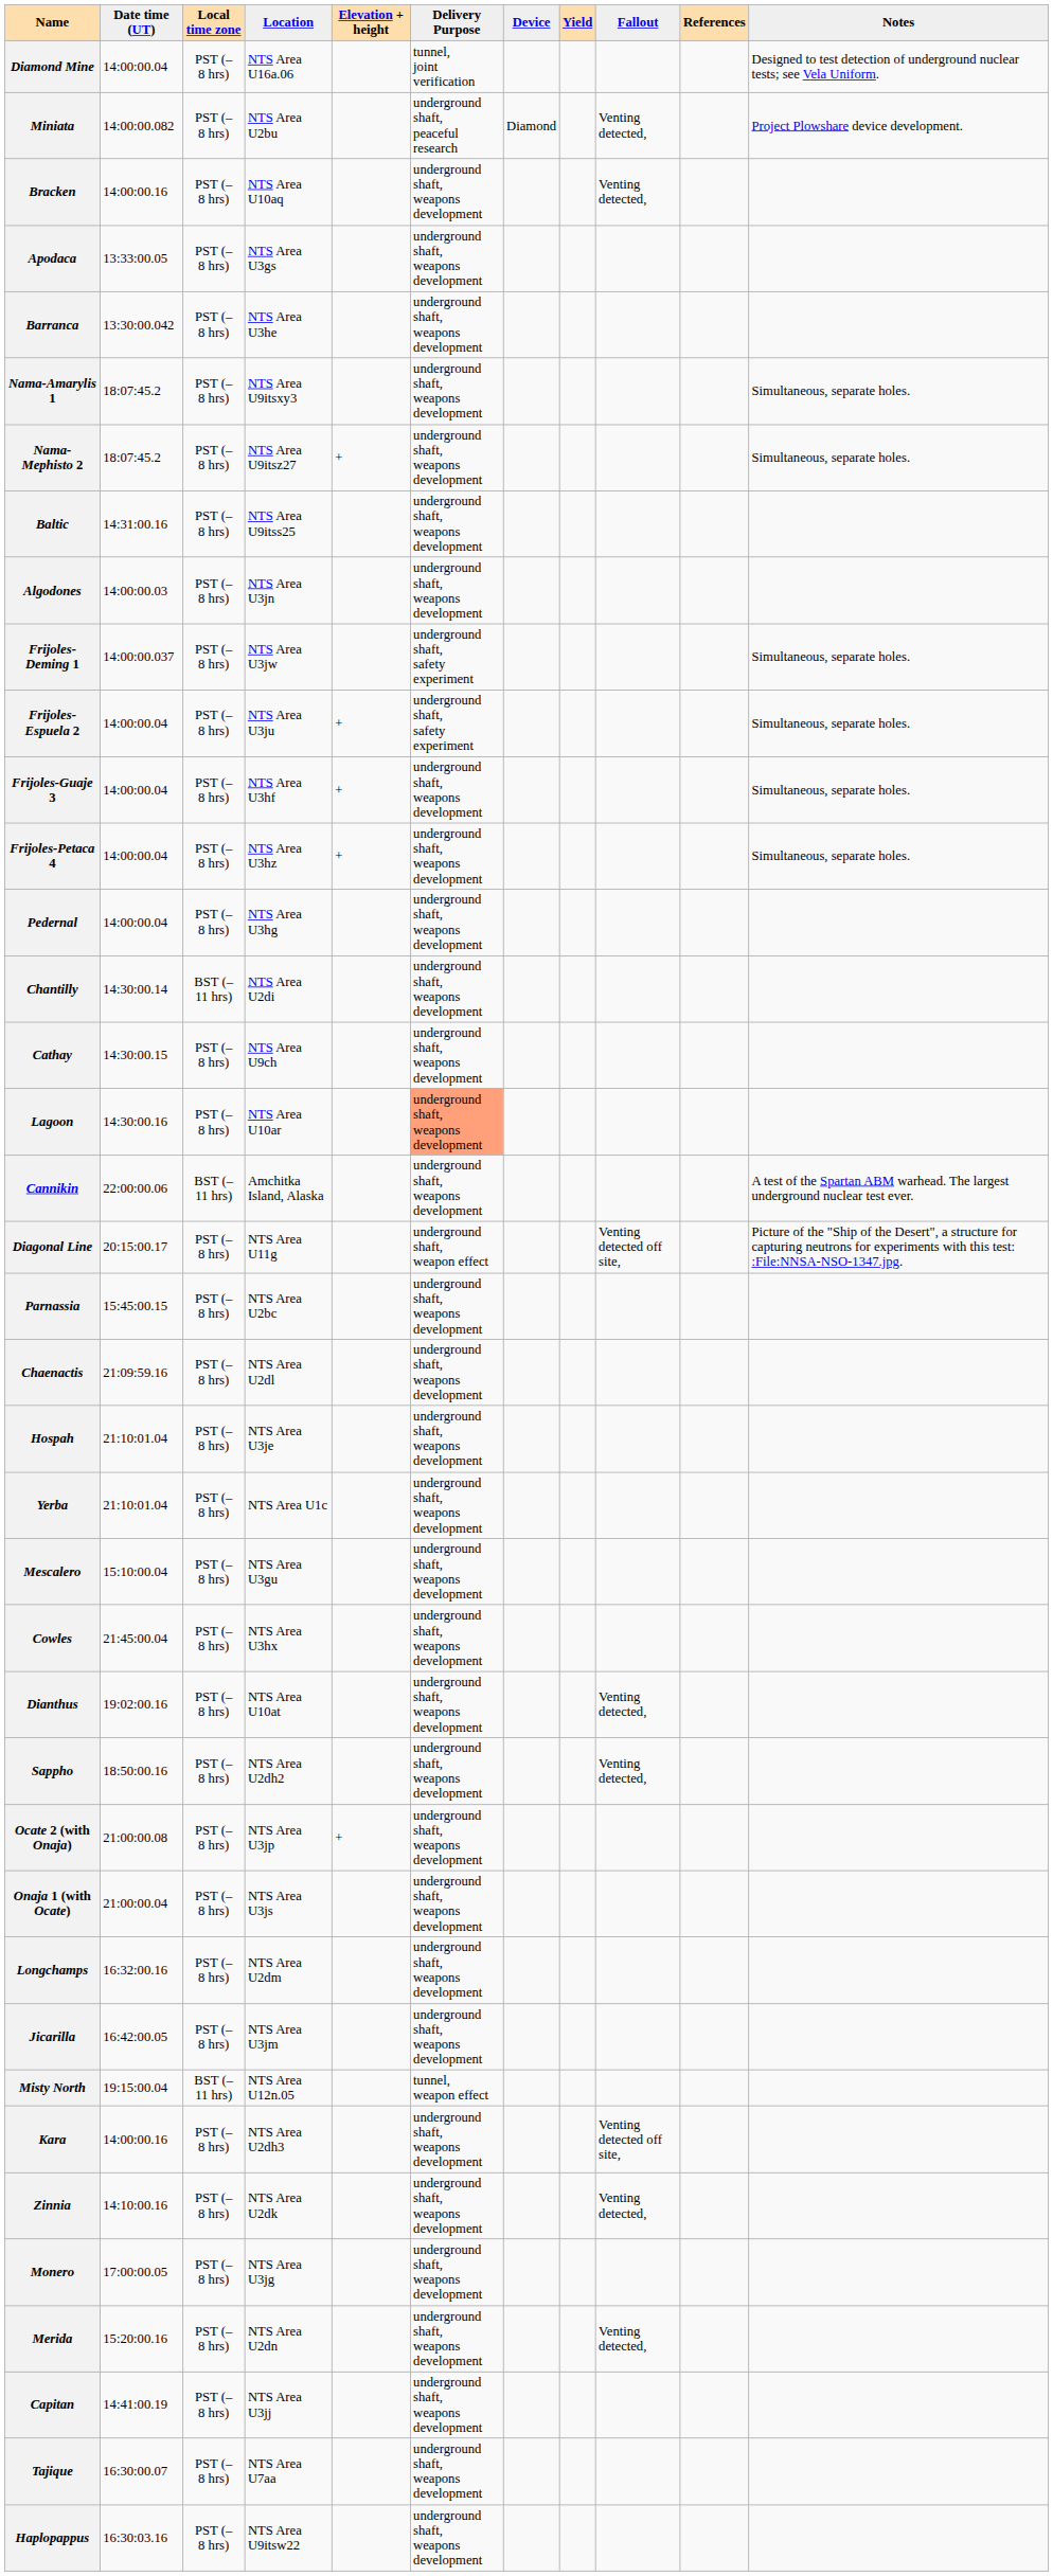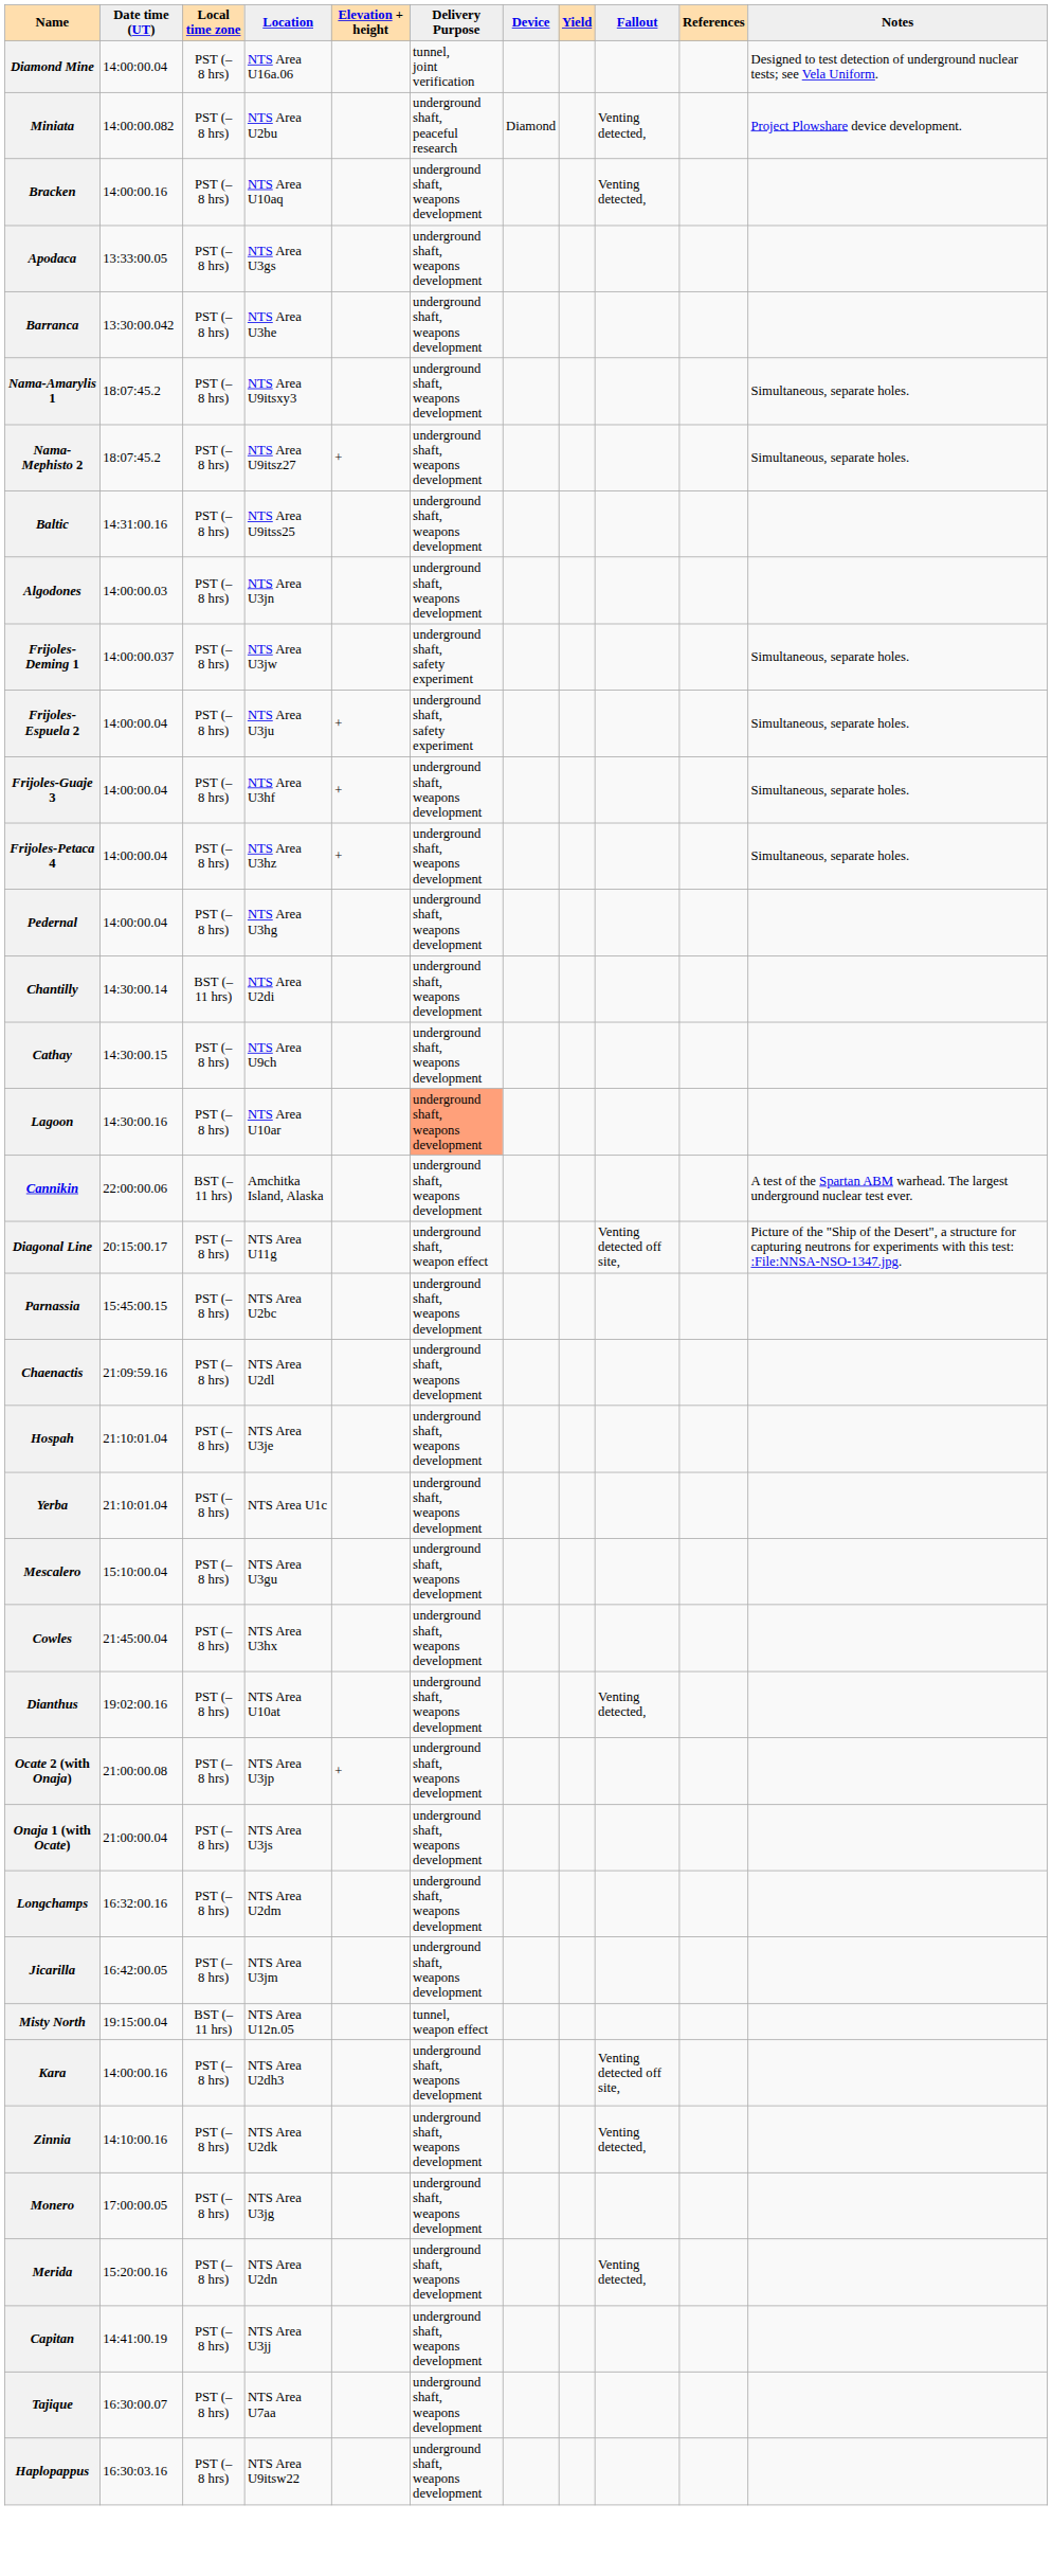 <table class="wikitable sortable">
 <tr>
 <th style="background:#ffdead;">Name</th>
 <th style="background:#efefef;">Date time (<a href='#'>UT</a>)</th>
 <th style="background:#ffdead;">Local <a href='#'>time zone</a></th>
 <th style="background:#efefef;"><a href='#'>Location</a></th>
 <th style="background:#ffdead;"><a href='#'>Elevation</a> + height</th>
 <th style="background:#efefef;">Delivery<br>Purpose</th>
 <th style="background:#efefef;"><a href='#'>Device</a></th>
 <th style="background:#ffdead;"><a href='#'>Yield</a></th>
 <th style="background:#efefef;" class="unsortable"><a href='#'>Fallout</a></th>
 <th style="background:#ffdead;" class="unsortable">References</th>
 <th style="background:#efefef;" class="unsortable">Notes</th>
 </tr>
 <tr>
 <th><em>Diamond Mine</em></th>
 <td> 14:00:00.04</td>
 <td style="text-align:center;">PST (–8 hrs)<br></td>
 <td><a href='#'>NTS</a> Area U16a.06 </td>
 <td> </td>
 <td>tunnel,<br>joint verification</td>
 <td></td>
 <td style="text-align:center;"></td>
 <td></td>
 <td></td>
 <td>Designed to test detection of underground nuclear tests; see <a href='#'>Vela Uniform</a>.</td>
 </tr>
 <tr>
 <th><em>Miniata</em></th>
 <td> 14:00:00.082</td>
 <td style="text-align:center;">PST (–8 hrs)<br></td>
 <td><a href='#'>NTS</a> Area U2bu </td>
 <td> </td>
 <td>underground shaft,<br>peaceful research</td>
 <td>Diamond</td>
 <td style="text-align:center;"></td>
 <td>Venting detected, </td>
 <td></td>
 <td><a href='#'>Project Plowshare</a> device development.</td>
 </tr>
 <tr>
 <th><em>Bracken</em></th>
 <td> 14:00:00.16</td>
 <td style="text-align:center;">PST (–8 hrs)<br></td>
 <td><a href='#'>NTS</a> Area U10aq </td>
 <td> </td>
 <td>underground shaft,<br>weapons development</td>
 <td></td>
 <td style="text-align:center;"></td>
 <td>Venting detected, </td>
 <td></td>
 <td></td>
 </tr>
 <tr>
 <th><em>Apodaca</em></th>
 <td> 13:33:00.05</td>
 <td style="text-align:center;">PST (–8 hrs)<br></td>
 <td><a href='#'>NTS</a> Area U3gs </td>
 <td> </td>
 <td>underground shaft,<br>weapons development</td>
 <td></td>
 <td style="text-align:center;"></td>
 <td></td>
 <td></td>
 <td></td>
 </tr>
 <tr>
 <th><em>Barranca</em></th>
 <td> 13:30:00.042</td>
 <td style="text-align:center;">PST (–8 hrs)<br></td>
 <td><a href='#'>NTS</a> Area U3he </td>
 <td> </td>
 <td>underground shaft,<br>weapons development</td>
 <td></td>
 <td style="text-align:center;"></td>
 <td></td>
 <td></td>
 <td></td>
 </tr>
 <tr>
 <th><em>Nama-Amarylis</em> 1</th>
 <td> 18:07:45.2</td>
 <td style="text-align:center;">PST (–8 hrs)<br></td>
 <td><a href='#'>NTS</a> Area U9itsxy3 </td>
 <td> </td>
 <td>underground shaft,<br>weapons development</td>
 <td></td>
 <td style="text-align:center;"></td>
 <td></td>
 <td></td>
 <td>Simultaneous, separate holes.</td>
 </tr>
 <tr>
 <th><em>Nama-Mephisto</em> 2</th>
 <td> 18:07:45.2</td>
 <td style="text-align:center;">PST (–8 hrs)<br></td>
 <td><a href='#'>NTS</a> Area U9itsz27 </td>
 <td> +</td>
 <td>underground shaft,<br>weapons development</td>
 <td></td>
 <td style="text-align:center;"></td>
 <td></td>
 <td></td>
 <td>Simultaneous, separate holes.</td>
 </tr>
 <tr>
 <th><em>Baltic</em></th>
 <td> 14:31:00.16</td>
 <td style="text-align:center;">PST (–8 hrs)<br></td>
 <td><a href='#'>NTS</a> Area U9itss25 </td>
 <td> </td>
 <td>underground shaft,<br>weapons development</td>
 <td></td>
 <td style="text-align:center;"></td>
 <td></td>
 <td></td>
 <td></td>
 </tr>
 <tr>
 <th><em>Algodones</em></th>
 <td> 14:00:00.03</td>
 <td style="text-align:center;">PST (–8 hrs)<br></td>
 <td><a href='#'>NTS</a> Area U3jn </td>
 <td> </td>
 <td>underground shaft,<br>weapons development</td>
 <td></td>
 <td style="text-align:center;"></td>
 <td></td>
 <td></td>
 <td></td>
 </tr>
 <tr>
 <th><em>Frijoles-Deming</em> 1</th>
 <td> 14:00:00.037</td>
 <td style="text-align:center;">PST (–8 hrs)<br></td>
 <td><a href='#'>NTS</a> Area U3jw </td>
 <td> </td>
 <td>underground shaft,<br>safety experiment</td>
 <td></td>
 <td style="text-align:center;"></td>
 <td></td>
 <td></td>
 <td>Simultaneous, separate holes.</td>
 </tr>
 <tr>
 <th><em>Frijoles-Espuela</em> 2</th>
 <td> 14:00:00.04</td>
 <td style="text-align:center;">PST (–8 hrs)<br></td>
 <td><a href='#'>NTS</a> Area U3ju </td>
 <td> +</td>
 <td>underground shaft,<br>safety experiment</td>
 <td></td>
 <td style="text-align:center;"></td>
 <td></td>
 <td></td>
 <td>Simultaneous, separate holes.</td>
 </tr>
 <tr>
 <th><em>Frijoles-Guaje</em> 3</th>
 <td> 14:00:00.04</td>
 <td style="text-align:center;">PST (–8 hrs)<br></td>
 <td><a href='#'>NTS</a> Area U3hf </td>
 <td> +</td>
 <td>underground shaft,<br>weapons development</td>
 <td></td>
 <td style="text-align:center;"></td>
 <td></td>
 <td></td>
 <td>Simultaneous, separate holes.</td>
 </tr>
 <tr>
 <th><em>Frijoles-Petaca</em> 4</th>
 <td> 14:00:00.04</td>
 <td style="text-align:center;">PST (–8 hrs)<br></td>
 <td><a href='#'>NTS</a> Area U3hz </td>
 <td> +</td>
 <td>underground shaft,<br>weapons development</td>
 <td></td>
 <td style="text-align:center;"></td>
 <td></td>
 <td></td>
 <td>Simultaneous, separate holes.</td>
 </tr>
 <tr>
 <th><em>Pedernal</em></th>
 <td> 14:00:00.04</td>
 <td style="text-align:center;">PST (–8 hrs)<br></td>
 <td><a href='#'>NTS</a> Area U3hg </td>
 <td> </td>
 <td>underground shaft,<br>weapons development</td>
 <td></td>
 <td style="text-align:center;"></td>
 <td></td>
 <td></td>
 <td></td>
 </tr>
 <tr>
 <th><em>Chantilly</em></th>
 <td> 14:30:00.14</td>
 <td style="text-align:center;">BST (–11 hrs)<br></td>
 <td><a href='#'>NTS</a> Area U2di </td>
 <td> </td>
 <td>underground shaft,<br>weapons development</td>
 <td></td>
 <td style="text-align:center;"></td>
 <td></td>
 <td></td>
 <td></td>
 </tr>
 <tr>
 <th><em>Cathay</em></th>
 <td> 14:30:00.15</td>
 <td style="text-align:center;">PST (–8 hrs)<br></td>
 <td><a href='#'>NTS</a> Area U9ch </td>
 <td> </td>
 <td>underground shaft,<br>weapons development</td>
 <td></td>
 <td style="text-align:center;"></td>
 <td></td>
 <td></td>
 <td></td>
 </tr>
 <tr>
 <th><em>Lagoon</em></th>
 <td> 14:30:00.16</td>
 <td style="text-align:center;">PST (–8 hrs)<br></td>
 <td><a href='#'>NTS</a> Area U10ar </td>
 <td> </td>
 <td style="background: lightsalmon;">underground shaft,<br>weapons development</td>
 <td></td>
 <td style="text-align:center;"></td>
 <td></td>
 <td></td>
 <td></td>
 </tr>
 <tr>
 <th><em><a href='#'>Cannikin</a></em></th>
 <td> 22:00:00.06</td>
 <td style="text-align:center;">BST (–11 hrs)<br></td>
 <td>Amchitka Island, Alaska </td>
 <td> </td>
 <td>underground shaft,<br>weapons development</td>
 <td></td>
 <td style="text-align:center;"></td>
 <td></td>
 <td></td>
 <td>A test of the <a href='#'>Spartan ABM</a> warhead.  The largest underground nuclear test ever.</td>
 </tr>
 <tr>
 <th><em>Diagonal Line</em></th>
 <td> 20:15:00.17</td>
 <td style="text-align:center;">PST (–8 hrs)<br></td>
 <td>NTS Area U11g </td>
 <td> </td>
 <td>underground shaft,<br>weapon effect</td>
 <td></td>
 <td style="text-align:center;"></td>
 <td>Venting detected off site, </td>
 <td></td>
 <td>Picture of the "Ship of the Desert", a structure for capturing neutrons for experiments with this test: <a href='#'>:File:NNSA-NSO-1347.jpg</a>.</td>
 </tr>
 <tr>
 <th><em>Parnassia</em></th>
 <td> 15:45:00.15</td>
 <td style="text-align:center;">PST (–8 hrs)<br></td>
 <td>NTS Area U2bc </td>
 <td> </td>
 <td>underground shaft,<br>weapons development</td>
 <td></td>
 <td style="text-align:center;"></td>
 <td></td>
 <td></td>
 <td></td>
 </tr>
 <tr>
 <th><em>Chaenactis</em></th>
 <td> 21:09:59.16</td>
 <td style="text-align:center;">PST (–8 hrs)<br></td>
 <td>NTS Area U2dl </td>
 <td> </td>
 <td>underground shaft,<br>weapons development</td>
 <td></td>
 <td style="text-align:center;"></td>
 <td></td>
 <td></td>
 <td></td>
 </tr>
 <tr>
 <th><em>Hospah</em></th>
 <td> 21:10:01.04</td>
 <td style="text-align:center;">PST (–8 hrs)<br></td>
 <td>NTS Area U3je </td>
 <td> </td>
 <td>underground shaft,<br>weapons development</td>
 <td></td>
 <td style="text-align:center;"></td>
 <td></td>
 <td></td>
 <td></td>
 </tr>
 <tr>
 <th><em>Yerba</em></th>
 <td> 21:10:01.04</td>
 <td style="text-align:center;">PST (–8 hrs)<br></td>
 <td>NTS Area U1c </td>
 <td> </td>
 <td>underground shaft,<br>weapons development</td>
 <td></td>
 <td style="text-align:center;"></td>
 <td></td>
 <td></td>
 <td></td>
 </tr>
 <tr>
 <th><em>Mescalero</em></th>
 <td> 15:10:00.04</td>
 <td style="text-align:center;">PST (–8 hrs)<br></td>
 <td>NTS Area U3gu </td>
 <td> </td>
 <td>underground shaft,<br>weapons development</td>
 <td></td>
 <td style="text-align:center;"></td>
 <td></td>
 <td></td>
 <td></td>
 </tr>
 <tr>
 <th><em>Cowles</em></th>
 <td> 21:45:00.04</td>
 <td style="text-align:center;">PST (–8 hrs)<br></td>
 <td>NTS Area U3hx </td>
 <td> </td>
 <td>underground shaft,<br>weapons development</td>
 <td></td>
 <td style="text-align:center;"></td>
 <td></td>
 <td></td>
 <td></td>
 </tr>
 <tr>
 <th><em>Dianthus</em></th>
 <td> 19:02:00.16</td>
 <td style="text-align:center;">PST (–8 hrs)<br></td>
 <td>NTS Area U10at </td>
 <td> </td>
 <td>underground shaft,<br>weapons development</td>
 <td></td>
 <td style="text-align:center;"></td>
 <td>Venting detected, </td>
 <td></td>
 <td></td>
 </tr>
 <tr>
-<th><em>Sappho</em></th>
-<td> 18:50:00.16</td>
-<td style="text-align:center;">PST (–8 hrs)<br></td>
-<td>NTS Area U2dh2 </td>
-<td> </td>
-<td>underground shaft,<br>weapons development</td>
-<td></td>
-<td style="text-align:center;"></td>
-<td>Venting detected, </td>
-<td></td>
-<td></td>
-</tr>
-<tr>
 <th><em>Ocate</em> 2  (with <em>Onaja</em>)</th>
 <td> 21:00:00.08</td>
 <td style="text-align:center;">PST (–8 hrs)<br></td>
 <td>NTS Area U3jp </td>
 <td> +</td>
 <td>underground shaft,<br>weapons development</td>
 <td></td>
 <td style="text-align:center;"></td>
 <td></td>
 <td></td>
 <td></td>
 </tr>
 <tr>
 <th><em>Onaja</em> 1  (with <em>Ocate</em>)</th>
 <td> 21:00:00.04</td>
 <td style="text-align:center;">PST (–8 hrs)<br></td>
 <td>NTS Area U3js </td>
 <td> </td>
 <td>underground shaft,<br>weapons development</td>
 <td></td>
 <td style="text-align:center;"></td>
 <td></td>
 <td></td>
 <td></td>
 </tr>
 <tr>
 <th><em>Longchamps</em></th>
 <td> 16:32:00.16</td>
 <td style="text-align:center;">PST (–8 hrs)<br></td>
 <td>NTS Area U2dm </td>
 <td> </td>
 <td>underground shaft,<br>weapons development</td>
 <td></td>
 <td style="text-align:center;"></td>
 <td></td>
 <td></td>
 <td></td>
 </tr>
 <tr>
 <th><em>Jicarilla</em></th>
 <td> 16:42:00.05</td>
 <td style="text-align:center;">PST (–8 hrs)<br></td>
 <td>NTS Area U3jm </td>
 <td> </td>
 <td>underground shaft,<br>weapons development</td>
 <td></td>
 <td style="text-align:center;"></td>
 <td></td>
 <td></td>
 <td></td>
 </tr>
 <tr>
 <th><em>Misty North</em></th>
 <td> 19:15:00.04</td>
 <td style="text-align:center;">BST (–11 hrs)<br></td>
 <td>NTS Area U12n.05 </td>
 <td> </td>
 <td>tunnel,<br>weapon effect</td>
 <td></td>
 <td style="text-align:center;"></td>
 <td></td>
 <td></td>
 <td></td>
 </tr>
 <tr>
 <th><em>Kara</em></th>
 <td> 14:00:00.16</td>
 <td style="text-align:center;">PST (–8 hrs)<br></td>
 <td>NTS Area U2dh3 </td>
 <td> </td>
 <td>underground shaft,<br>weapons development</td>
 <td></td>
 <td style="text-align:center;"></td>
 <td>Venting detected off site, </td>
 <td></td>
 <td></td>
 </tr>
 <tr>
 <th><em>Zinnia</em></th>
 <td> 14:10:00.16</td>
 <td style="text-align:center;">PST (–8 hrs)<br></td>
 <td>NTS Area U2dk </td>
 <td> </td>
 <td>underground shaft,<br>weapons development</td>
 <td></td>
 <td style="text-align:center;"></td>
 <td>Venting detected, </td>
 <td></td>
 <td></td>
 </tr>
 <tr>
 <th><em>Monero</em></th>
 <td> 17:00:00.05</td>
 <td style="text-align:center;">PST (–8 hrs)<br></td>
 <td>NTS Area U3jg </td>
 <td> </td>
 <td>underground shaft,<br>weapons development</td>
 <td></td>
 <td style="text-align:center;"></td>
 <td></td>
 <td></td>
 <td></td>
 </tr>
 <tr>
 <th><em>Merida</em></th>
 <td> 15:20:00.16</td>
 <td style="text-align:center;">PST (–8 hrs)<br></td>
 <td>NTS Area U2dn </td>
 <td> </td>
 <td>underground shaft,<br>weapons development</td>
 <td></td>
 <td style="text-align:center;"></td>
 <td>Venting detected, </td>
 <td></td>
 <td></td>
 </tr>
 <tr>
 <th><em>Capitan</em></th>
 <td> 14:41:00.19</td>
 <td style="text-align:center;">PST (–8 hrs)<br></td>
 <td>NTS Area U3jj </td>
 <td> </td>
 <td>underground shaft,<br>weapons development</td>
 <td></td>
 <td style="text-align:center;"></td>
 <td></td>
 <td></td>
 <td></td>
 </tr>
 <tr>
 <th><em>Tajique</em></th>
 <td> 16:30:00.07</td>
 <td style="text-align:center;">PST (–8 hrs)<br></td>
 <td>NTS Area U7aa </td>
 <td> </td>
 <td>underground shaft,<br>weapons development</td>
 <td></td>
 <td style="text-align:center;"></td>
 <td></td>
 <td></td>
 <td></td>
 </tr>
 <tr>
 <th><em>Haplopappus</em></th>
 <td> 16:30:03.16</td>
 <td style="text-align:center;">PST (–8 hrs)<br></td>
 <td>NTS Area U9itsw22 </td>
 <td> </td>
 <td>underground shaft,<br>weapons development</td>
 <td></td>
 <td style="text-align:center;"></td>
 <td></td>
 <td></td>
 <td></td>
 </tr>
 </table>
